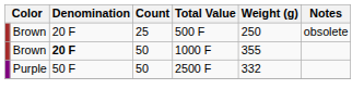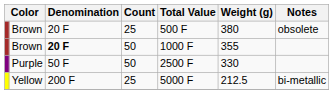 <table class="wikitable">
 <tr>
 <th colspan=2>Color</th>
 <th>Denomination</th>
 <th>Count</th>
 <th>Total Value</th>
 <th>Weight (g)</th>
 <th>Notes</th>
 </tr>
 <tr>
 <td style="background:Brown"></td>
 <td>Brown</td>
 <td>20 F</td>
 <td>25</td>
 <td>500 F</td>
-<td>250</td>
+<td>380</td>
 <td>obsolete</td>
 </tr>
 <tr>
 <td style="background:Brown"></td>
 <td>Brown</td>
 <td><strong>20 F</strong></td>
 <td>50</td>
 <td>1000 F</td>
 <td>355</td>
 <td></td>
 </tr>
 <tr>
 <td style="background:Purple"></td>
 <td>Purple</td>
 <td>50 F</td>
 <td>50</td>
 <td>2500 F</td>
-<td>332</td>
+<td>330</td>
 <td></td>
+</tr>
+<tr>
+<td style="background:Yellow"></td>
+<td>Yellow</td>
+<td>200 F</td>
+<td>25</td>
+<td>5000 F</td>
+<td>212.5</td>
+<td>bi-metallic</td>
 </tr>
 <tr>
 </tr>
 </table>
